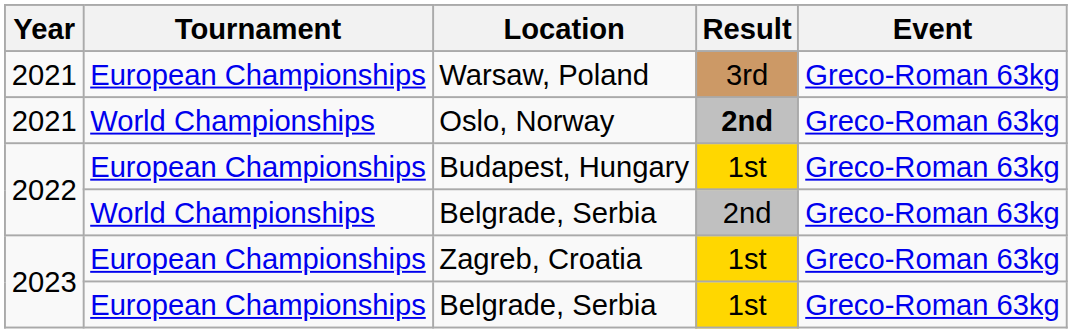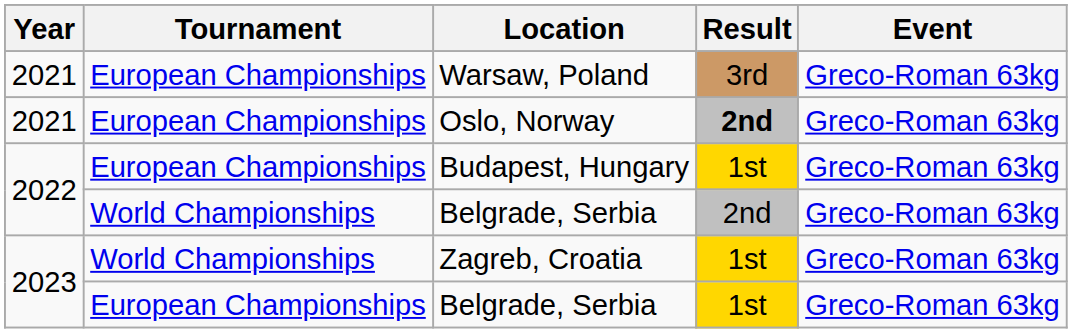 <table class="wikitable" style="font-size:95%;">
 <tr>
 <th>Year</th>
 <th>Tournament</th>
 <th>Location</th>
 <th>Result</th>
 <th>Event</th>
 </tr>
 <tr>
 <td>2021</td>
 <td><a href='#'>European Championships</a></td>
 <td>Warsaw, Poland</td>
 <td align="center" bgcolor="cc9966">3rd</td>
 <td><a href='#'>Greco-Roman 63kg</a></td>
 </tr>
 <tr>
 <td>2021</td>
-<td><a href='#'>World Championships</a></td>
+<td><a href='#'>European Championships</a></td>
 <td>Oslo, Norway</td>
 <td align="center" bgcolor="silver"><strong>2nd</strong></td>
 <td><a href='#'>Greco-Roman 63kg</a></td>
 </tr>
 <tr>
 <td rowspan=2>2022</td>
 <td><a href='#'>European Championships</a></td>
 <td>Budapest, Hungary</td>
 <td align="center" bgcolor="gold">1st</td>
 <td><a href='#'>Greco-Roman 63kg</a></td>
 </tr>
 <tr>
 <td><a href='#'>World Championships</a></td>
 <td>Belgrade, Serbia</td>
 <td align="center" bgcolor="silver">2nd</td>
 <td><a href='#'>Greco-Roman 63kg</a></td>
 </tr>
 <tr>
 <td rowspan=2>2023</td>
-<td><a href='#'>European Championships</a></td>
+<td><a href='#'>World Championships</a></td>
 <td>Zagreb, Croatia</td>
 <td align="center" bgcolor="gold">1st</td>
 <td><a href='#'>Greco-Roman 63kg</a></td>
 </tr>
 <tr>
 <td><a href='#'>European Championships</a></td>
 <td>Belgrade, Serbia</td>
 <td align="center" bgcolor="gold">1st</td>
 <td><a href='#'>Greco-Roman 63kg</a></td>
 </tr>
 </table>
